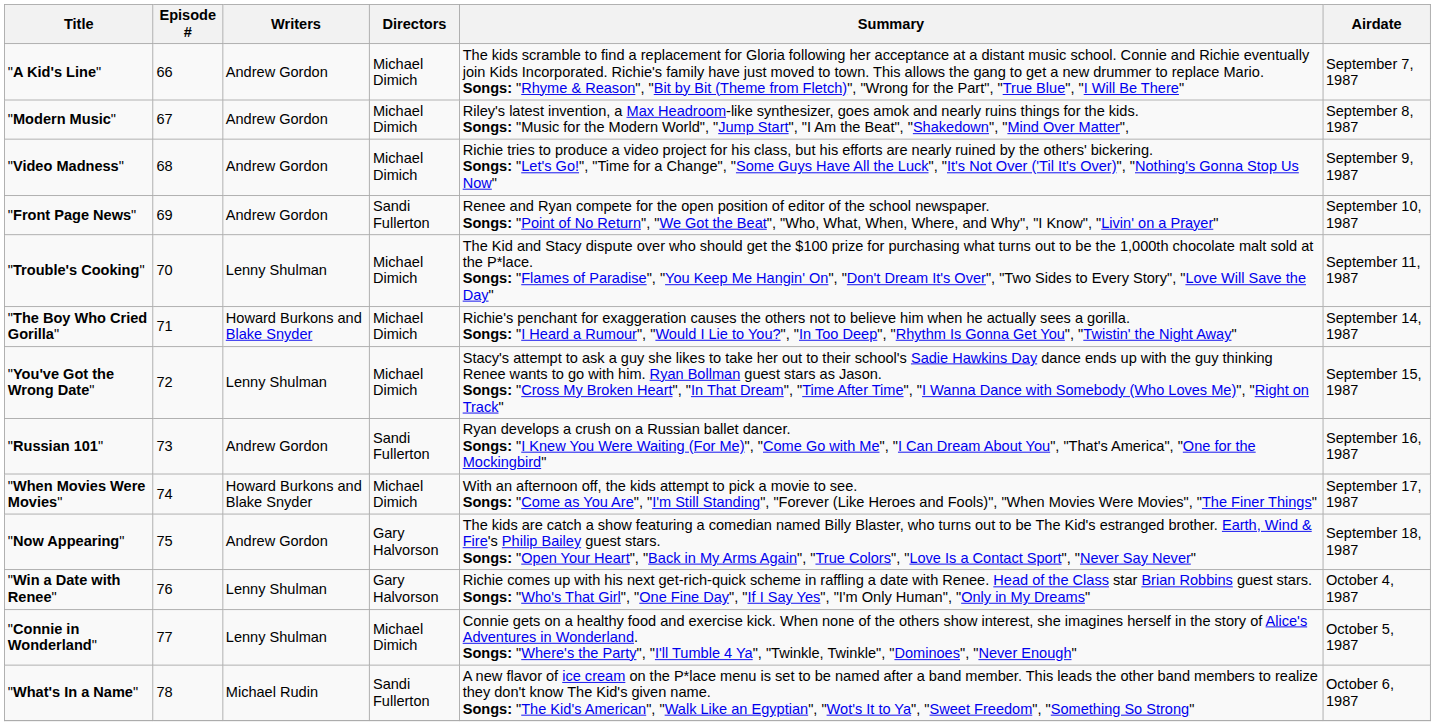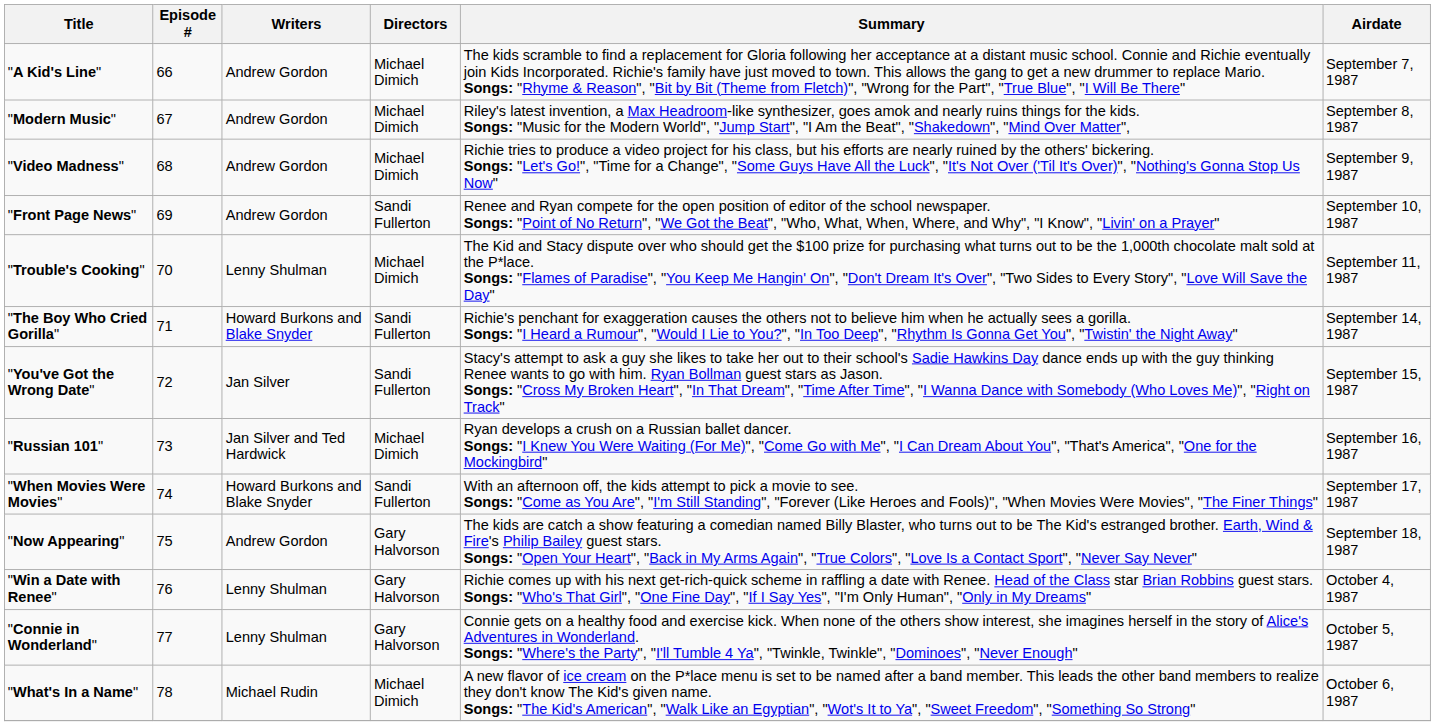 <table class="wikitable">
 <tr>
 <th>Title</th>
 <th>Episode #</th>
 <th>Writers</th>
 <th>Directors</th>
 <th>Summary</th>
 <th>Airdate</th>
 </tr>
 <tr>
 <td>"<strong>A Kid's Line</strong>"</td>
 <td>66</td>
 <td>Andrew Gordon</td>
 <td>Michael Dimich</td>
 <td>The kids scramble to find a replacement for Gloria following her acceptance at a distant music school. Connie and Richie eventually join Kids Incorporated. Richie's family have just moved to town. This allows the gang to get a new drummer to replace Mario.<br><strong>Songs:</strong> "<a href='#'>Rhyme & Reason</a>", "<a href='#'>Bit by Bit (Theme from Fletch)</a>", "Wrong for the Part", "<a href='#'>True Blue</a>", "<a href='#'>I Will Be There</a>"</td>
 <td>September 7, 1987</td>
 </tr>
 <tr>
 <td>"<strong>Modern Music</strong>"</td>
 <td>67</td>
 <td>Andrew Gordon</td>
 <td>Michael Dimich</td>
 <td>Riley's latest invention, a <a href='#'>Max Headroom</a>-like synthesizer, goes amok and nearly ruins things for the kids.<br><strong>Songs:</strong> "Music for the Modern World", "<a href='#'>Jump Start</a>", "I Am the Beat", "<a href='#'>Shakedown</a>", "<a href='#'>Mind Over Matter</a>",</td>
 <td>September 8, 1987</td>
 </tr>
 <tr>
 <td>"<strong>Video Madness</strong>"</td>
 <td>68</td>
 <td>Andrew Gordon</td>
 <td>Michael Dimich</td>
 <td>Richie tries to produce a video project for his class, but his efforts are nearly ruined by the others' bickering.<br><strong>Songs:</strong> "<a href='#'>Let's Go!</a>", "Time for a Change", "<a href='#'>Some Guys Have All the Luck</a>", "<a href='#'>It's Not Over ('Til It's Over)</a>", "<a href='#'>Nothing's Gonna Stop Us Now</a>"</td>
 <td>September 9, 1987</td>
 </tr>
 <tr>
 <td>"<strong>Front Page News</strong>"</td>
 <td>69</td>
 <td>Andrew Gordon</td>
 <td>Sandi Fullerton</td>
 <td>Renee and Ryan compete for the open position of editor of the school newspaper.<br><strong>Songs:</strong> "<a href='#'>Point of No Return</a>", "<a href='#'>We Got the Beat</a>", "Who, What, When, Where, and Why", "I Know", "<a href='#'>Livin' on a Prayer</a>"</td>
 <td>September 10, 1987</td>
 </tr>
 <tr>
 <td>"<strong>Trouble's Cooking</strong>"</td>
 <td>70</td>
 <td>Lenny Shulman</td>
 <td>Michael Dimich</td>
 <td>The Kid and Stacy dispute over who should get the $100 prize for purchasing what turns out to be the 1,000th chocolate malt sold at the P*lace.<br><strong>Songs:</strong> "<a href='#'>Flames of Paradise</a>", "<a href='#'>You Keep Me Hangin' On</a>", "<a href='#'>Don't Dream It's Over</a>", "Two Sides to Every Story", "<a href='#'>Love Will Save the Day</a>"</td>
 <td>September 11, 1987</td>
 </tr>
 <tr>
 <td>"<strong>The Boy Who Cried Gorilla</strong>"</td>
 <td>71</td>
 <td>Howard Burkons and <a href='#'>Blake Snyder</a></td>
-<td>Michael Dimich</td>
+<td>Sandi Fullerton</td>
 <td>Richie's penchant for exaggeration causes the others not to believe him when he actually sees a gorilla.<br><strong>Songs:</strong> "<a href='#'>I Heard a Rumour</a>", "<a href='#'>Would I Lie to You?</a>", "<a href='#'>In Too Deep</a>", "<a href='#'>Rhythm Is Gonna Get You</a>", "<a href='#'>Twistin' the Night Away</a>"</td>
 <td>September 14, 1987</td>
 </tr>
 <tr>
 <td>"<strong>You've Got the Wrong Date</strong>"</td>
 <td>72</td>
-<td>Lenny Shulman</td>
-<td>Michael Dimich</td>
+<td>Jan Silver</td>
+<td>Sandi Fullerton</td>
 <td>Stacy's attempt to ask a guy she likes to take her out to their school's <a href='#'>Sadie Hawkins Day</a> dance ends up with the guy thinking Renee wants to go with him. <a href='#'>Ryan Bollman</a> guest stars as Jason.<br><strong>Songs:</strong> "<a href='#'>Cross My Broken Heart</a>", "<a href='#'>In That Dream</a>", "<a href='#'>Time After Time</a>", "<a href='#'>I Wanna Dance with Somebody (Who Loves Me)</a>", "<a href='#'>Right on Track</a>"</td>
 <td>September 15, 1987</td>
 </tr>
 <tr>
 <td>"<strong>Russian 101</strong>"</td>
 <td>73</td>
-<td>Andrew Gordon</td>
-<td>Sandi Fullerton</td>
+<td>Jan Silver and Ted Hardwick</td>
+<td>Michael Dimich</td>
 <td>Ryan develops a crush on a Russian ballet dancer.<br><strong>Songs:</strong> "<a href='#'>I Knew You Were Waiting (For Me)</a>", "<a href='#'>Come Go with Me</a>", "<a href='#'>I Can Dream About You</a>", "That's America", "<a href='#'>One for the Mockingbird</a>"</td>
 <td>September 16, 1987</td>
 </tr>
 <tr>
 <td>"<strong>When Movies Were Movies</strong>"</td>
 <td>74</td>
 <td>Howard Burkons and Blake Snyder</td>
-<td>Michael Dimich</td>
+<td>Sandi Fullerton</td>
 <td>With an afternoon off, the kids attempt to pick a movie to see.<br><strong>Songs:</strong> "<a href='#'>Come as You Are</a>", "<a href='#'>I'm Still Standing</a>", "Forever (Like Heroes and Fools)", "When Movies Were Movies", "<a href='#'>The Finer Things</a>"</td>
 <td>September 17, 1987</td>
 </tr>
 <tr>
 <td>"<strong>Now Appearing</strong>"</td>
 <td>75</td>
 <td>Andrew Gordon</td>
 <td>Gary Halvorson</td>
 <td>The kids are catch a show featuring a comedian named Billy Blaster, who turns out to be The Kid's estranged brother. <a href='#'>Earth, Wind & Fire</a>'s <a href='#'>Philip Bailey</a> guest stars.<br><strong>Songs:</strong> "<a href='#'>Open Your Heart</a>", "<a href='#'>Back in My Arms Again</a>", "<a href='#'>True Colors</a>", "<a href='#'>Love Is a Contact Sport</a>", "<a href='#'>Never Say Never</a>"</td>
 <td>September 18, 1987</td>
 </tr>
 <tr>
 <td>"<strong>Win a Date with Renee</strong>"</td>
 <td>76</td>
 <td>Lenny Shulman</td>
 <td>Gary Halvorson</td>
 <td>Richie comes up with his next get-rich-quick scheme in raffling a date with Renee. <a href='#'>Head of the Class</a> star <a href='#'>Brian Robbins</a> guest stars.<br><strong>Songs:</strong> "<a href='#'>Who's That Girl</a>", "<a href='#'>One Fine Day</a>", "<a href='#'>If I Say Yes</a>", "I'm Only Human", "<a href='#'>Only in My Dreams</a>"</td>
 <td>October 4, 1987</td>
 </tr>
 <tr>
 <td>"<strong>Connie in Wonderland</strong>"</td>
 <td>77</td>
 <td>Lenny Shulman</td>
-<td>Michael Dimich</td>
+<td>Gary Halvorson</td>
 <td>Connie gets on a healthy food and exercise kick. When none of the others show interest, she imagines herself in the story of <a href='#'>Alice's Adventures in Wonderland</a>.<br><strong>Songs:</strong> "<a href='#'>Where's the Party</a>", "<a href='#'>I'll Tumble 4 Ya</a>", "Twinkle, Twinkle", "<a href='#'>Dominoes</a>", "<a href='#'>Never Enough</a>"</td>
 <td>October 5, 1987</td>
 </tr>
 <tr>
 <td>"<strong>What's In a Name</strong>"</td>
 <td>78</td>
 <td>Michael Rudin</td>
-<td>Sandi Fullerton</td>
+<td>Michael Dimich</td>
 <td>A new flavor of <a href='#'>ice cream</a> on the P*lace menu is set to be named after a band member. This leads the other band members to realize they don't know The Kid's given name.<br><strong>Songs:</strong> "<a href='#'>The Kid's American</a>", "<a href='#'>Walk Like an Egyptian</a>", "<a href='#'>Wot's It to Ya</a>", "<a href='#'>Sweet Freedom</a>", "<a href='#'>Something So Strong</a>"</td>
 <td>October 6, 1987</td>
 </tr>
 <tr>
 </tr>
 </table>
